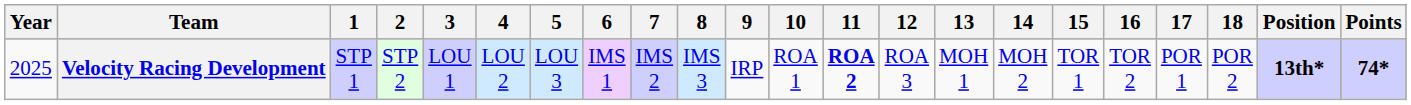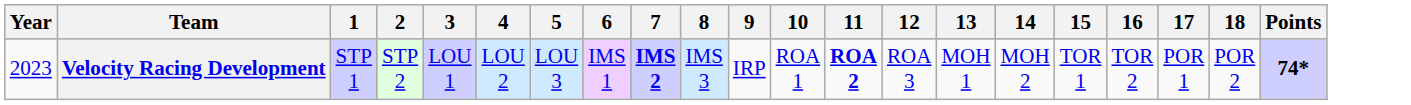 <table class="wikitable" style="text-align:center; font-size:85%">
 <tr>
 <th>Year</th>
 <th>Team</th>
 <th>1</th>
 <th>2</th>
 <th>3</th>
 <th>4</th>
 <th>5</th>
 <th>6</th>
 <th>7</th>
 <th>8</th>
 <th>9</th>
 <th>10</th>
 <th>11</th>
 <th>12</th>
 <th>13</th>
 <th>14</th>
 <th>15</th>
 <th>16</th>
 <th>17</th>
 <th>18</th>
-<th>Position</th>
 <th>Points</th>
 </tr>
 <tr>
-<td><a href='#'>2025</a></td>
+<td><a href='#'>2023</a></td>
 <th nowrap><a href='#'>Velocity Racing Development</a></th>
 <td style="background:#CFCFFF;"><a href='#'>STP<br>1</a><br></td>
 <td style="background:#DFFFDF;"><a href='#'>STP<br>2</a><br></td>
 <td style="background:#CFCFFF;"><a href='#'>LOU<br>1</a><br></td>
 <td style="background:#CFEAFF;"><a href='#'>LOU<br>2</a><br></td>
 <td style="background:#CFEAFF;"><a href='#'>LOU<br>3</a><br></td>
 <td style="background:#EFCFFF;"><a href='#'>IMS<br>1</a><br></td>
-<td style="background:#CFCFFF;"><a href='#'>IMS<br>2</a><br></td>
+<td style="background:#CFCFFF;"><strong><a href='#'>IMS<br>2</a><br></strong></td>
 <td style="background:#CFEAFF;"><a href='#'>IMS<br>3</a><br></td>
 <td style="background:#;"><a href='#'>IRP</a><br></td>
 <td style="background:#;"><a href='#'>ROA<br>1</a><br></td>
 <td style="background:#;"><strong><a href='#'>ROA<br>2</a><br></strong></td>
 <td style="background:#;"><a href='#'>ROA<br>3</a><br></td>
 <td style="background:#;"><a href='#'>MOH<br>1</a><br></td>
 <td style="background:#;"><a href='#'>MOH<br>2</a><br></td>
 <td style="background:#;"><a href='#'>TOR<br>1</a><br></td>
 <td style="background:#;"><a href='#'>TOR<br>2</a><br></td>
 <td style="background:#;"><a href='#'>POR<br>1</a><br></td>
 <td style="background:#;"><a href='#'>POR<br>2</a><br></td>
-<th style="background:#CFCFFF;">13th*</th>
 <th style="background:#CFCFFF;">74*</th>
 </tr>
 </table>
